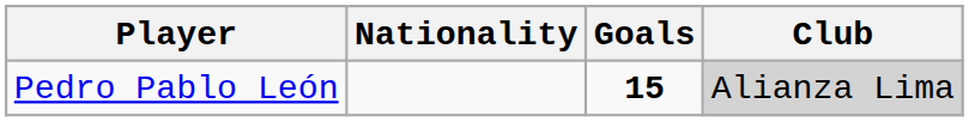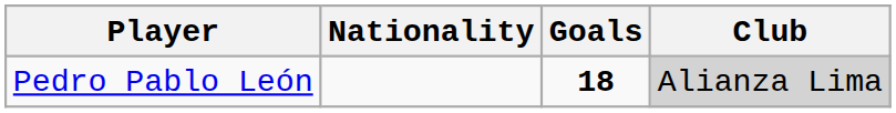 <table class="wikitable">
 <tr>
 <th>Player</th>
 <th>Nationality</th>
 <th>Goals</th>
 <th>Club</th>
 </tr>
 <tr align=center>
 <td><a href='#'>Pedro Pablo León</a></td>
 <td></td>
-<td><strong>15</strong></td>
+<td><strong>18</strong></td>
 <td style="background: lightgrey;">Alianza Lima</td>
 </tr>
 </table>
